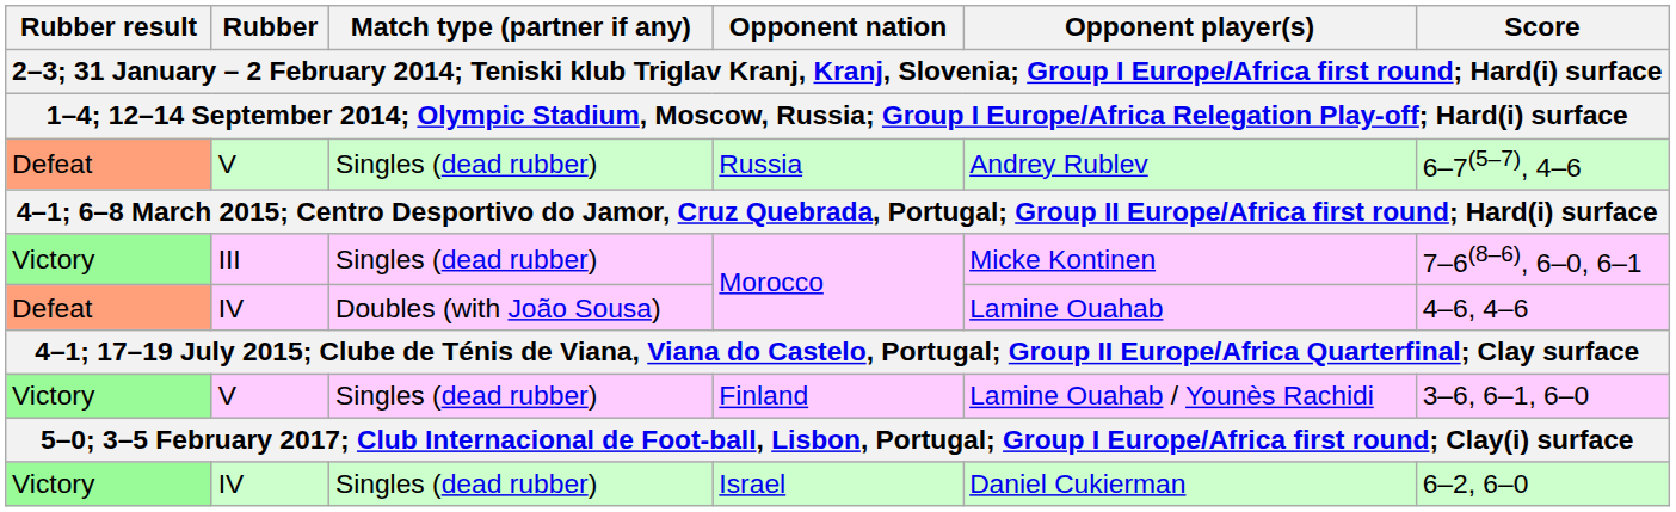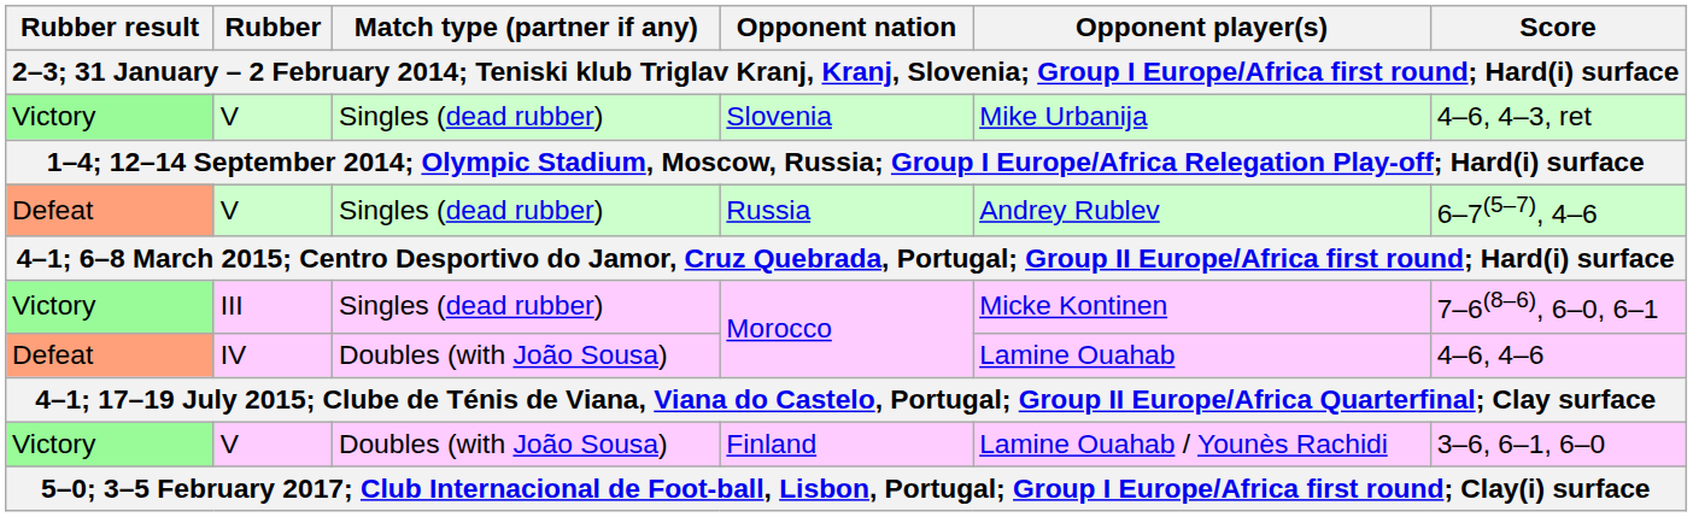 <table class=wikitable style=font-size:97%>
 <tr>
 <th scope="col">Rubber result</th>
 <th scope="col">Rubber</th>
 <th scope="col">Match type (partner if any)</th>
 <th scope="col">Opponent nation</th>
 <th scope="col">Opponent player(s)</th>
 <th scope="col">Score</th>
 </tr>
 <tr>
 <th colspan=6>2–3; 31 January – 2 February 2014; Teniski klub Triglav Kranj, <a href='#'>Kranj</a>, Slovenia; <a href='#'>Group I Europe/Africa first round</a>; Hard(i) surface</th>
+</tr>
+<tr style="background:#cfc;">
+<td bgcolor=98FB98>Victory</td>
+<td>V</td>
+<td>Singles (<a href='#'>dead rubber</a>)</td>
+<td> <a href='#'>Slovenia</a></td>
+<td><a href='#'>Mike Urbanija</a></td>
+<td>4–6, 4–3, ret</td>
 </tr>
 <tr>
 <th colspan=6>1–4; 12–14 September 2014; <a href='#'>Olympic Stadium</a>, Moscow, Russia; <a href='#'>Group I Europe/Africa Relegation Play-off</a>; Hard(i) surface</th>
 </tr>
 <tr style="background:#cfc;">
 <td bgcolor=FFA07A>Defeat</td>
 <td>V</td>
 <td>Singles (<a href='#'>dead rubber</a>)</td>
 <td> <a href='#'>Russia</a></td>
 <td><a href='#'>Andrey Rublev</a></td>
 <td>6–7<sup>(5–7)</sup>, 4–6</td>
 </tr>
 <tr>
 <th colspan=6>4–1; 6–8 March 2015; Centro Desportivo do Jamor, <a href='#'>Cruz Quebrada</a>, Portugal; <a href='#'>Group II Europe/Africa first round</a>; Hard(i) surface</th>
 </tr>
 <tr style="background:#fcf;">
 <td bgcolor=98FB98>Victory</td>
 <td>III</td>
 <td>Singles (<a href='#'>dead rubber</a>)</td>
 <td rowspan=2> <a href='#'>Morocco</a></td>
 <td><a href='#'>Micke Kontinen</a></td>
 <td>7–6<sup>(8–6)</sup>, 6–0, 6–1</td>
 </tr>
 <tr style="background:#fcf;">
 <td bgcolor=FFA07A>Defeat</td>
 <td>IV</td>
 <td>Doubles (with <a href='#'>João Sousa</a>)</td>
 <td><a href='#'>Lamine Ouahab</a></td>
 <td>4–6, 4–6</td>
 </tr>
 <tr>
 <th colspan=6>4–1; 17–19 July 2015; Clube de Ténis de Viana, <a href='#'>Viana do Castelo</a>, Portugal; <a href='#'>Group II Europe/Africa Quarterfinal</a>; Clay surface</th>
 </tr>
 <tr style="background:#fcf;">
 <td bgcolor=98FB98>Victory</td>
 <td>V</td>
-<td>Singles (<a href='#'>dead rubber</a>)</td>
+<td>Doubles (with <a href='#'>João Sousa</a>)</td>
 <td> <a href='#'>Finland</a></td>
 <td><a href='#'>Lamine Ouahab</a> / <a href='#'>Younès Rachidi</a></td>
 <td>3–6, 6–1, 6–0</td>
 </tr>
 <tr>
 <th colspan=6>5–0; 3–5 February 2017; <a href='#'>Club Internacional de Foot-ball</a>, <a href='#'>Lisbon</a>, Portugal; <a href='#'>Group I Europe/Africa first round</a>; Clay(i) surface</th>
 </tr>
-<tr style="background:#cfc;">
-<td bgcolor=98FB98>Victory</td>
-<td>IV</td>
-<td>Singles (<a href='#'>dead rubber</a>)</td>
-<td> <a href='#'>Israel</a></td>
-<td><a href='#'>Daniel Cukierman</a></td>
-<td>6–2, 6–0</td>
-</tr>
 </table>
